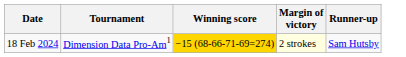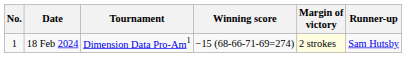 <table class="wikitable" style="font-size:95%;">
 <tr>
+<th>No.</th>
 <th>Date</th>
 <th>Tournament</th>
 <th>Winning score</th>
 <th>Margin of<br>victory</th>
 <th>Runner-up</th>
 </tr>
 <tr>
+<td align=center>1</td>
 <td align=right>18 Feb <a href='#'>2024</a></td>
 <td><a href='#'>Dimension Data Pro-Am</a><sup>1</sup></td>
-<td style="background: gold;">−15 (68-66-71-69=274)</td>
+<td>−15 (68-66-71-69=274)</td>
 <td style="background: lightyellow;">2 strokes</td>
 <td> <a href='#'>Sam Hutsby</a></td>
 </tr>
 </table>
